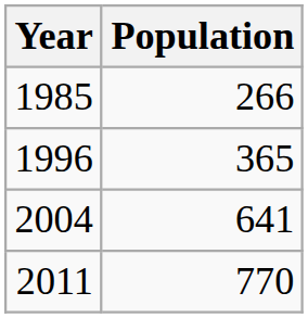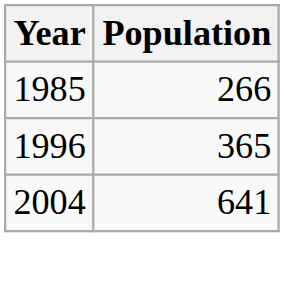 <table class="wikitable" style="line-height:1.1em;">
 <tr>
 <th>Year</th>
 <th>Population</th>
 </tr>
 <tr align="right">
 <td>1985</td>
 <td>266</td>
 </tr>
 <tr align="right">
 <td>1996</td>
 <td>365</td>
 </tr>
 <tr align="right">
 <td>2004</td>
 <td>641</td>
 </tr>
-<tr align="right">
-<td>2011</td>
-<td>770</td>
-</tr>
 </table>
